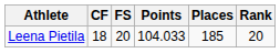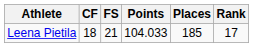 <table class="wikitable" border="1" style="font-size:90%">
 <tr>
 <th>Athlete</th>
 <th>CF</th>
 <th>FS</th>
 <th>Points</th>
 <th>Places</th>
 <th>Rank</th>
 </tr>
 <tr align=center>
 <td align=left><a href='#'>Leena Pietila</a></td>
 <td>18</td>
-<td>20</td>
+<td>21</td>
 <td>104.033</td>
 <td>185</td>
-<td>20</td>
+<td>17</td>
 </tr>
 </table>
